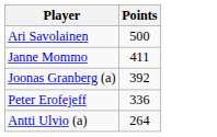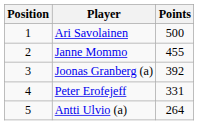 <table class=wikitable>
 <tr>
+<th>Position</th>
 <th>Player</th>
 <th>Points</th>
 </tr>
 <tr>
+<td align=center>1</td>
 <td> <a href='#'>Ari Savolainen</a></td>
 <td align=center>500</td>
 </tr>
 <tr>
+<td align=center>2</td>
 <td> <a href='#'>Janne Mommo</a></td>
-<td align=center>411</td>
+<td align=center>455</td>
 </tr>
 <tr>
+<td align=center>3</td>
 <td> <a href='#'>Joonas Granberg</a> (a)</td>
 <td align=center>392</td>
 </tr>
 <tr>
+<td align=center>4</td>
 <td> <a href='#'>Peter Erofejeff</a></td>
-<td align=center>336</td>
+<td align=center>331</td>
 </tr>
 <tr>
+<td align=center>5</td>
 <td> <a href='#'>Antti Ulvio</a> (a)</td>
 <td align=center>264</td>
 </tr>
 </table>
